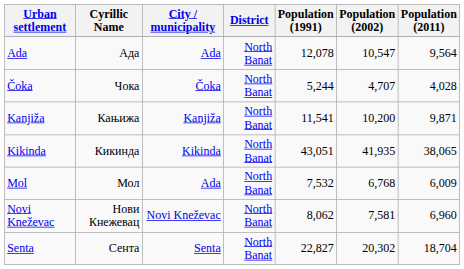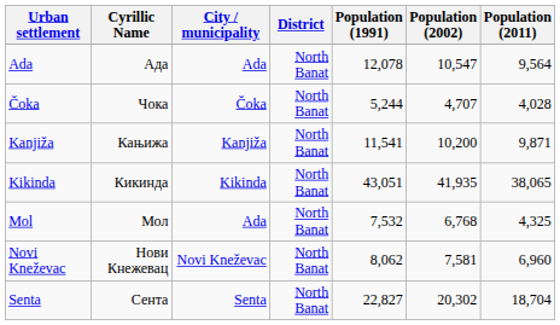 <table class="wikitable" style="text-align: right;">
 <tr bgcolor="#e0e0e0">
 <th rowspan="1"><a href='#'>Urban settlement</a></th>
 <th colspan="1">Cyrillic<br>Name</th>
 <th colspan="1"><a href='#'>City / municipality</a></th>
 <th colspan="1"><a href='#'>District</a></th>
 <th colspan="1">Population<br>(1991)</th>
 <th colspan="1">Population<br>(2002)</th>
 <th colspan="1">Population<br>(2011)</th>
 </tr>
 <tr bgcolor="#e0e0e0">
 </tr>
 <tr>
 <td align="left"><a href='#'>Ada</a></td>
 <td>Ада</td>
 <td><a href='#'>Ada</a></td>
 <td><a href='#'>North Banat</a></td>
 <td>12,078</td>
 <td>10,547</td>
 <td>9,564</td>
 </tr>
 <tr>
 <td align="left"><a href='#'>Čoka</a></td>
 <td>Чока</td>
 <td><a href='#'>Čoka</a></td>
 <td><a href='#'>North Banat</a></td>
 <td>5,244</td>
 <td>4,707</td>
 <td>4,028</td>
 </tr>
 <tr>
 <td align="left"><a href='#'>Kanjiža</a></td>
 <td>Кањижа</td>
 <td><a href='#'>Kanjiža</a></td>
 <td><a href='#'>North Banat</a></td>
 <td>11,541</td>
 <td>10,200</td>
 <td>9,871</td>
 </tr>
 <tr>
 <td align="left"><a href='#'>Kikinda</a></td>
 <td>Кикинда</td>
 <td><a href='#'>Kikinda</a></td>
 <td><a href='#'>North Banat</a></td>
 <td>43,051</td>
 <td>41,935</td>
 <td>38,065</td>
 </tr>
 <tr>
 <td align="left"><a href='#'>Mol</a></td>
 <td>Мол</td>
 <td><a href='#'>Ada</a></td>
 <td><a href='#'>North Banat</a></td>
 <td>7,532</td>
 <td>6,768</td>
-<td>6,009</td>
+<td>4,325</td>
 </tr>
 <tr>
 <td align="left"><a href='#'>Novi Kneževac</a></td>
 <td>Нови Кнежевац</td>
 <td><a href='#'>Novi Kneževac</a></td>
 <td><a href='#'>North Banat</a></td>
 <td>8,062</td>
 <td>7,581</td>
 <td>6,960</td>
 </tr>
 <tr>
 <td align="left"><a href='#'>Senta</a></td>
 <td>Сента</td>
 <td><a href='#'>Senta</a></td>
 <td><a href='#'>North Banat</a></td>
 <td>22,827</td>
 <td>20,302</td>
 <td>18,704</td>
 </tr>
 </table>
